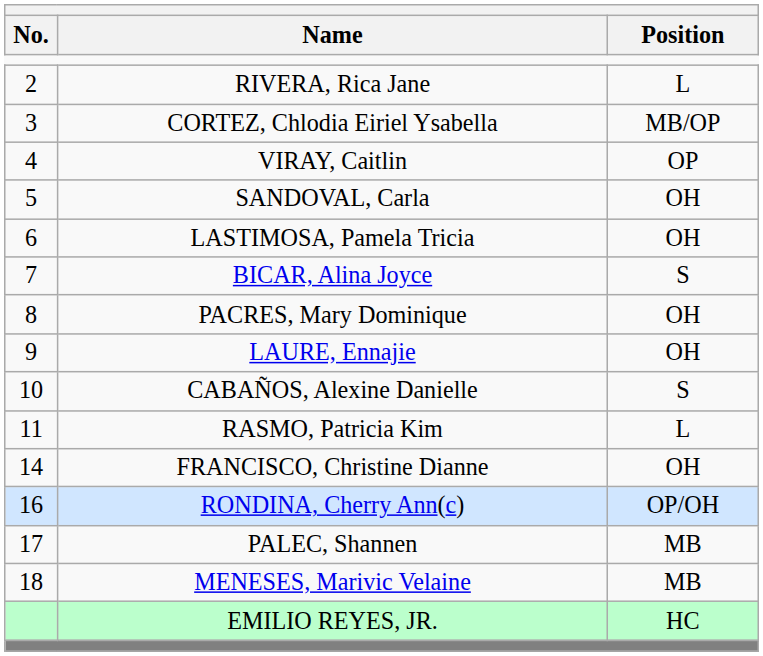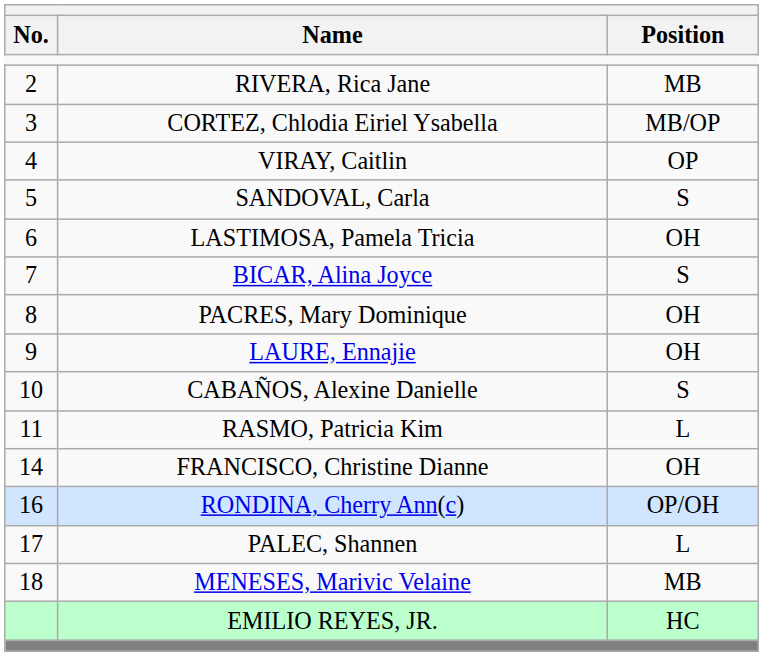 <table class='wikitable mw-collapsible mw-collapsed' style="text-align: center; width: 500px; border: none">
 <tr>
 <th style='text-align: center;' colspan=3></th>
 </tr>
 <tr>
 <th style='width: 7%;'>No.</th>
 <th>Name</th>
 <th style='width: 20%;'>Position</th>
 </tr>
 <tr>
 <td style='border: none;'></td>
 </tr>
 <tr>
 <td>2</td>
 <td>RIVERA, Rica Jane</td>
-<td>L</td>
+<td>MB</td>
 </tr>
 <tr>
 <td>3</td>
 <td>CORTEZ, Chlodia Eiriel Ysabella</td>
 <td>MB/OP</td>
 </tr>
 <tr>
 <td>4</td>
 <td>VIRAY, Caitlin</td>
 <td>OP</td>
 </tr>
 <tr>
 <td>5</td>
 <td>SANDOVAL, Carla</td>
-<td>OH</td>
+<td>S</td>
 </tr>
 <tr>
 <td>6</td>
 <td>LASTIMOSA, Pamela Tricia</td>
 <td>OH</td>
 </tr>
 <tr>
 <td>7</td>
 <td><a href='#'>BICAR, Alina Joyce</a></td>
 <td>S</td>
 </tr>
 <tr>
 <td>8</td>
 <td>PACRES, Mary Dominique</td>
 <td>OH</td>
 </tr>
 <tr>
 <td>9</td>
 <td><a href='#'>LAURE, Ennajie</a></td>
 <td>OH</td>
 </tr>
 <tr>
 <td>10</td>
 <td>CABAÑOS, Alexine Danielle</td>
 <td>S</td>
 </tr>
 <tr>
 <td>11</td>
 <td>RASMO, Patricia Kim</td>
 <td>L</td>
 </tr>
 <tr>
 <td>14</td>
 <td>FRANCISCO, Christine Dianne</td>
 <td>OH</td>
 </tr>
 <tr style="background:#D0E6FF">
 <td>16</td>
 <td><a href='#'>RONDINA, Cherry Ann</a>(<a href='#'>c</a>)</td>
 <td>OP/OH</td>
 </tr>
 <tr>
 <td>17</td>
 <td>PALEC, Shannen</td>
-<td>MB</td>
+<td>L</td>
 </tr>
 <tr>
 <td>18</td>
 <td><a href='#'>MENESES, Marivic Velaine</a></td>
 <td>MB</td>
 </tr>
 <tr style="background:#BBFFCC">
 <td></td>
 <td>EMILIO REYES, JR.</td>
 <td>HC</td>
 </tr>
 <tr>
 <th style='background: grey;' colspan=3></th>
 </tr>
 </table>
